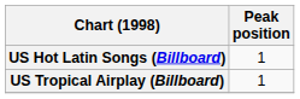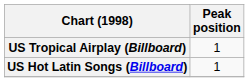 <table class="wikitable plainrowheaders" style="text-align:center">
 <tr>
 <th scope="col">Chart (1998)</th>
 <th scope="col">Peak<br>position</th>
 </tr>
 <tr>
-<th scope="row">US Hot Latin Songs (<em><a href='#'>Billboard</a></em>)</th>
+<th scope="row">US Tropical Airplay (<em>Billboard</em>)</th>
 <td>1</td>
 </tr>
 <tr>
-<th scope="row">US Tropical Airplay (<em>Billboard</em>)</th>
+<th scope="row">US Hot Latin Songs (<em><a href='#'>Billboard</a></em>)</th>
 <td>1</td>
 </tr>
 <tr>
 </tr>
 </table>
